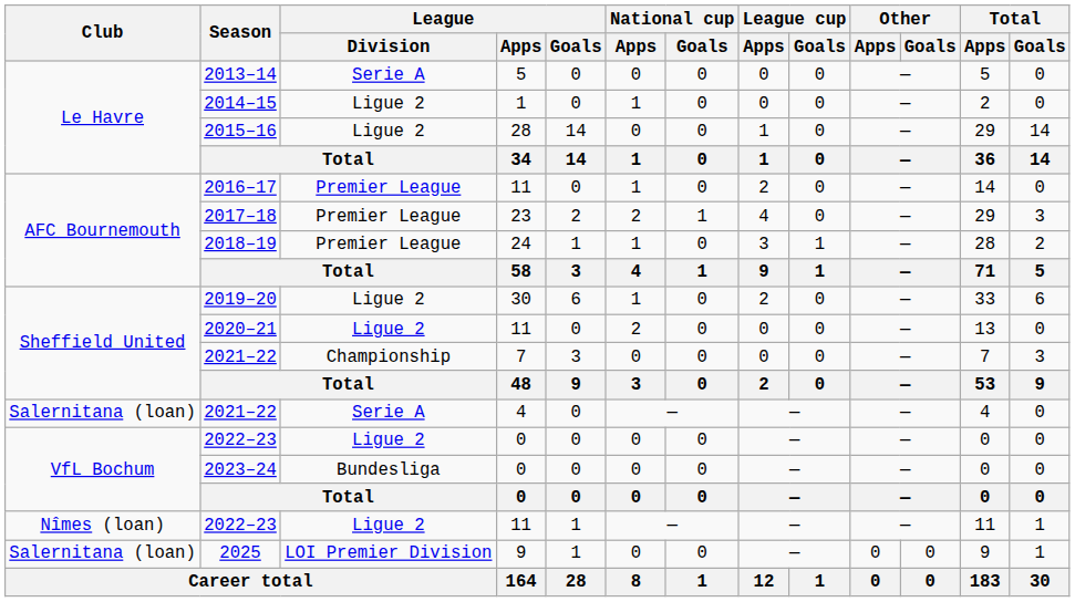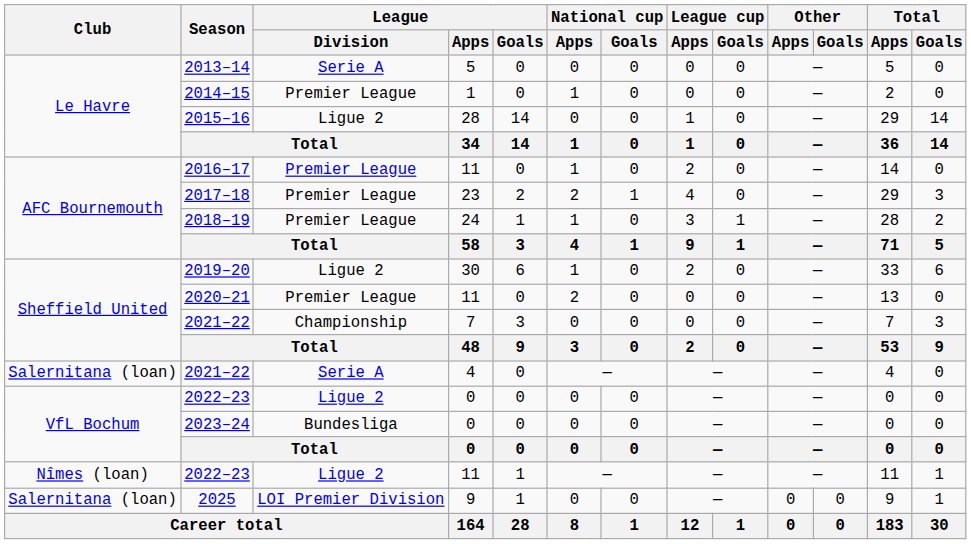 <table class="wikitable" style="text-align:center">
 <tr>
 <th rowspan="2">Club</th>
 <th rowspan="2">Season</th>
 <th colspan="3">League</th>
 <th colspan="2">National cup</th>
 <th colspan="2">League cup</th>
 <th colspan="2">Other</th>
 <th colspan="2">Total</th>
 </tr>
 <tr>
 <th>Division</th>
 <th>Apps</th>
 <th>Goals</th>
 <th>Apps</th>
 <th>Goals</th>
 <th>Apps</th>
 <th>Goals</th>
 <th>Apps</th>
 <th>Goals</th>
 <th>Apps</th>
 <th>Goals</th>
 </tr>
 <tr>
 <td rowspan="4"><a href='#'>Le Havre</a></td>
 <td><a href='#'>2013–14</a></td>
 <td><a href='#'>Serie A</a></td>
 <td>5</td>
 <td>0</td>
 <td>0</td>
 <td>0</td>
 <td>0</td>
 <td>0</td>
 <td colspan="2">—</td>
 <td>5</td>
 <td>0</td>
 </tr>
 <tr>
 <td><a href='#'>2014–15</a></td>
-<td>Ligue 2</td>
+<td>Premier League</td>
 <td>1</td>
 <td>0</td>
 <td>1</td>
 <td>0</td>
 <td>0</td>
 <td>0</td>
 <td colspan="2">—</td>
 <td>2</td>
 <td>0</td>
 </tr>
 <tr>
 <td><a href='#'>2015–16</a></td>
 <td>Ligue 2</td>
 <td>28</td>
 <td>14</td>
 <td>0</td>
 <td>0</td>
 <td>1</td>
 <td>0</td>
 <td colspan="2">—</td>
 <td>29</td>
 <td>14</td>
 </tr>
 <tr>
 <th colspan="2">Total</th>
 <th>34</th>
 <th>14</th>
 <th>1</th>
 <th>0</th>
 <th>1</th>
 <th>0</th>
 <th colspan="2">—</th>
 <th>36</th>
 <th>14</th>
 </tr>
 <tr>
 <td rowspan="4"><a href='#'>AFC Bournemouth</a></td>
 <td><a href='#'>2016–17</a></td>
 <td><a href='#'>Premier League</a></td>
 <td>11</td>
 <td>0</td>
 <td>1</td>
 <td>0</td>
 <td>2</td>
 <td>0</td>
 <td colspan="2">—</td>
 <td>14</td>
 <td>0</td>
 </tr>
 <tr>
 <td><a href='#'>2017–18</a></td>
 <td>Premier League</td>
 <td>23</td>
 <td>2</td>
 <td>2</td>
 <td>1</td>
 <td>4</td>
 <td>0</td>
 <td colspan="2">—</td>
 <td>29</td>
 <td>3</td>
 </tr>
 <tr>
 <td><a href='#'>2018–19</a></td>
 <td>Premier League</td>
 <td>24</td>
 <td>1</td>
 <td>1</td>
 <td>0</td>
 <td>3</td>
 <td>1</td>
 <td colspan="2">—</td>
 <td>28</td>
 <td>2</td>
 </tr>
 <tr>
 <th colspan="2">Total</th>
 <th>58</th>
 <th>3</th>
 <th>4</th>
 <th>1</th>
 <th>9</th>
 <th>1</th>
 <th colspan="2">—</th>
 <th>71</th>
 <th>5</th>
 </tr>
 <tr>
 <td rowspan="4"><a href='#'>Sheffield United</a></td>
 <td><a href='#'>2019–20</a></td>
 <td>Ligue 2</td>
 <td>30</td>
 <td>6</td>
 <td>1</td>
 <td>0</td>
 <td>2</td>
 <td>0</td>
 <td colspan="2">—</td>
 <td>33</td>
 <td>6</td>
 </tr>
 <tr>
 <td><a href='#'>2020–21</a></td>
-<td><a href='#'>Ligue 2</a></td>
+<td>Premier League</td>
 <td>11</td>
 <td>0</td>
 <td>2</td>
 <td>0</td>
 <td>0</td>
 <td>0</td>
 <td colspan="2">—</td>
 <td>13</td>
 <td>0</td>
 </tr>
 <tr>
 <td><a href='#'>2021–22</a></td>
 <td>Championship</td>
 <td>7</td>
 <td>3</td>
 <td>0</td>
 <td>0</td>
 <td>0</td>
 <td>0</td>
 <td colspan="2">—</td>
 <td>7</td>
 <td>3</td>
 </tr>
 <tr>
 <th colspan="2">Total</th>
 <th>48</th>
 <th>9</th>
 <th>3</th>
 <th>0</th>
 <th>2</th>
 <th>0</th>
 <th colspan="2">—</th>
 <th>53</th>
 <th>9</th>
 </tr>
 <tr>
 <td><a href='#'>Salernitana</a> (loan)</td>
 <td><a href='#'>2021–22</a></td>
 <td><a href='#'>Serie A</a></td>
 <td>4</td>
 <td>0</td>
 <td colspan="2">—</td>
 <td colspan="2">—</td>
 <td colspan="2">—</td>
 <td>4</td>
 <td>0</td>
 </tr>
 <tr>
 <td rowspan="3"><a href='#'>VfL Bochum</a></td>
 <td><a href='#'>2022–23</a></td>
 <td><a href='#'>Ligue 2</a></td>
 <td>0</td>
 <td>0</td>
 <td>0</td>
 <td>0</td>
 <td colspan="2">—</td>
 <td colspan="2">—</td>
 <td>0</td>
 <td>0</td>
 </tr>
 <tr>
 <td><a href='#'>2023–24</a></td>
 <td>Bundesliga</td>
 <td>0</td>
 <td>0</td>
 <td>0</td>
 <td>0</td>
 <td colspan="2">—</td>
 <td colspan="2">—</td>
 <td>0</td>
 <td>0</td>
 </tr>
 <tr>
 <th colspan="2">Total</th>
 <th>0</th>
 <th>0</th>
 <th>0</th>
 <th>0</th>
 <th colspan="2">—</th>
 <th colspan="2">—</th>
 <th>0</th>
 <th>0</th>
 </tr>
 <tr>
 <td><a href='#'>Nîmes</a> (loan)</td>
 <td><a href='#'>2022–23</a></td>
 <td><a href='#'>Ligue 2</a></td>
 <td>11</td>
 <td>1</td>
 <td colspan="2">—</td>
 <td colspan="2">—</td>
 <td colspan="2">—</td>
 <td>11</td>
 <td>1</td>
 </tr>
 <tr>
 <td><a href='#'>Salernitana</a> (loan)</td>
 <td><a href='#'>2025</a></td>
 <td><a href='#'>LOI Premier Division</a></td>
 <td>9</td>
 <td>1</td>
 <td>0</td>
 <td>0</td>
 <td colspan="2">—</td>
 <td>0</td>
 <td>0</td>
 <td>9</td>
 <td>1</td>
 </tr>
 <tr>
 <th colspan="3">Career total</th>
 <th>164</th>
 <th>28</th>
 <th>8</th>
 <th>1</th>
 <th>12</th>
 <th>1</th>
 <th>0</th>
 <th>0</th>
 <th>183</th>
 <th>30</th>
 </tr>
 </table>
